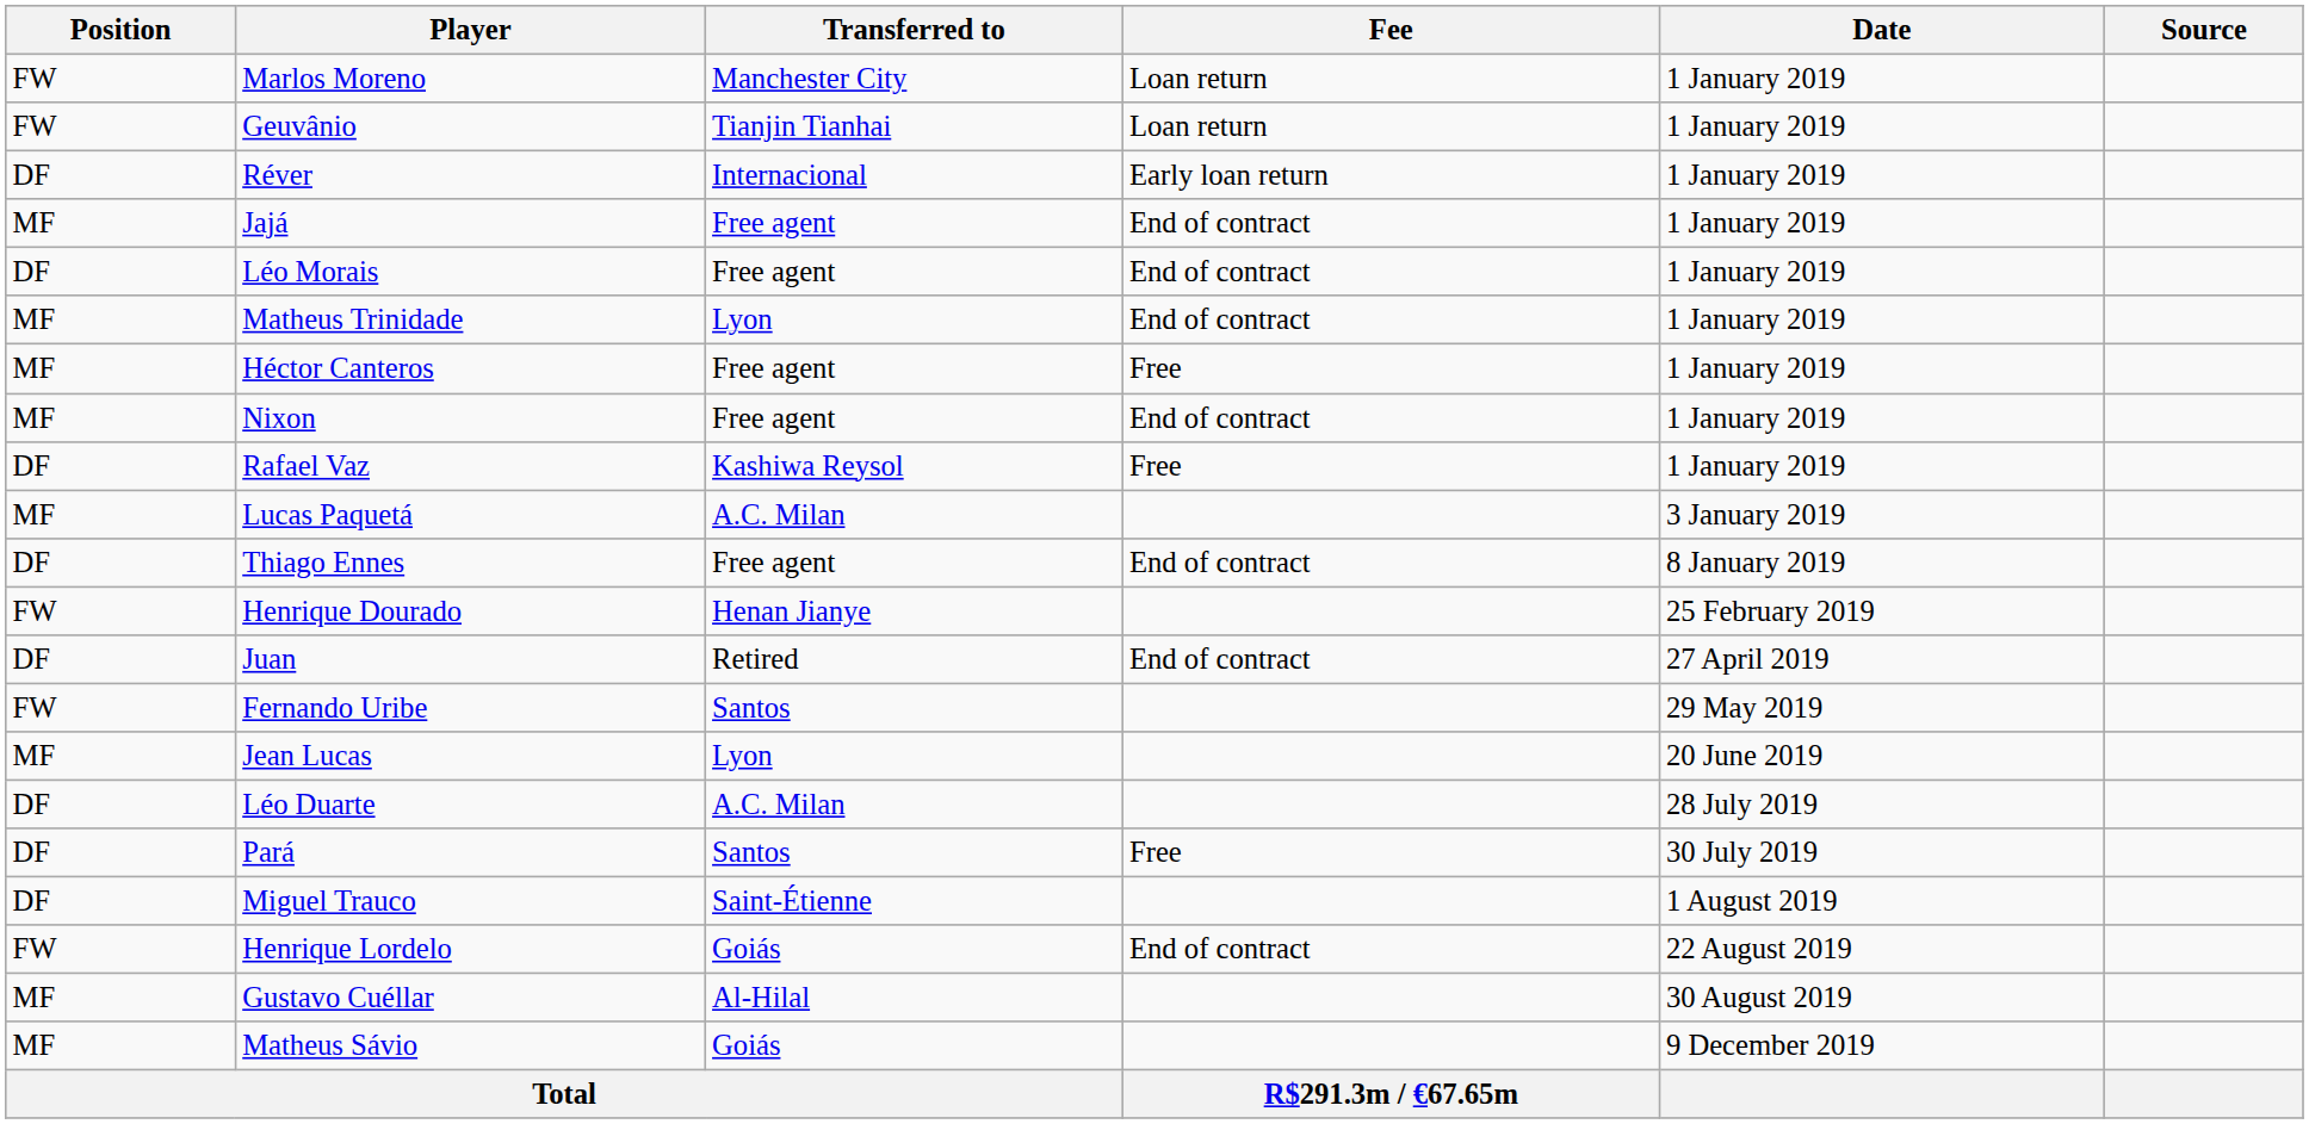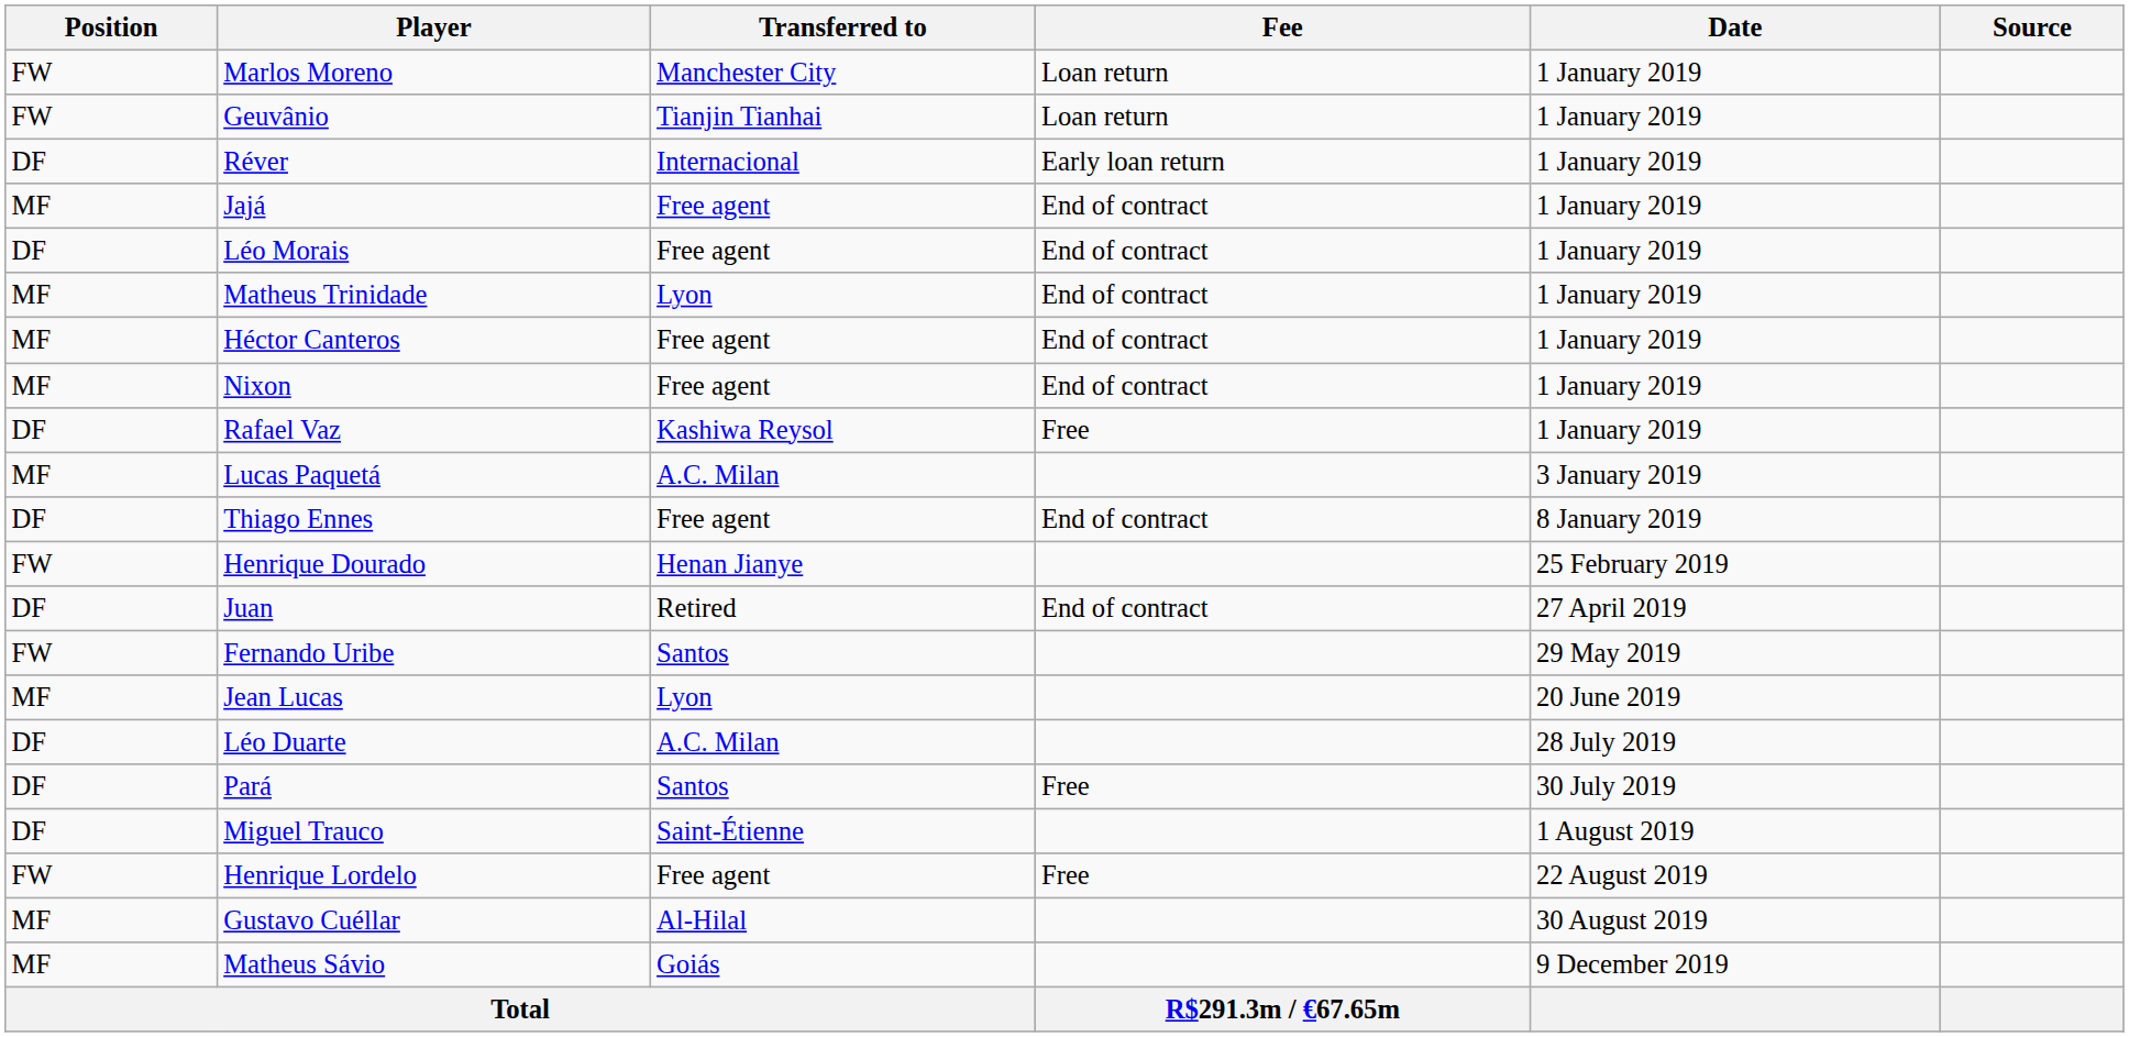 <table class="wikitable" width="60%" style="text-align:center; font-size:95%; text-align:left">
 <tr>
 <th>Position</th>
 <th>Player</th>
 <th>Transferred to</th>
 <th data-sort-type="number">Fee</th>
 <th>Date</th>
 <th>Source</th>
 </tr>
 <tr>
 <td>FW</td>
 <td> <a href='#'>Marlos Moreno</a></td>
 <td> <a href='#'>Manchester City</a></td>
 <td>Loan return</td>
 <td>1 January 2019</td>
 <td align="center"></td>
 </tr>
 <tr>
 <td>FW</td>
 <td> <a href='#'>Geuvânio</a></td>
 <td> <a href='#'>Tianjin Tianhai</a></td>
 <td>Loan return</td>
 <td>1 January 2019</td>
 <td align="center"></td>
 </tr>
 <tr>
 <td>DF</td>
 <td> <a href='#'>Réver</a></td>
 <td> <a href='#'>Internacional</a></td>
 <td>Early loan return</td>
 <td>1 January 2019</td>
 <td align="center"></td>
 </tr>
 <tr>
 <td>MF</td>
 <td> <a href='#'>Jajá</a></td>
 <td><a href='#'>Free agent</a></td>
 <td>End of contract</td>
 <td>1 January 2019</td>
 <td></td>
 </tr>
 <tr>
 <td>DF</td>
 <td> <a href='#'>Léo Morais</a></td>
 <td>Free agent</td>
 <td>End of contract</td>
 <td>1 January 2019</td>
 <td></td>
 </tr>
 <tr>
 <td>MF</td>
 <td> <a href='#'>Matheus Trinidade</a></td>
 <td> <a href='#'>Lyon</a></td>
 <td>End of contract</td>
 <td>1 January 2019</td>
 <td></td>
 </tr>
 <tr>
 <td>MF</td>
 <td> <a href='#'>Héctor Canteros</a></td>
 <td>Free agent</td>
-<td>Free</td>
+<td>End of contract</td>
 <td>1 January 2019</td>
 <td></td>
 </tr>
 <tr>
 <td>MF</td>
 <td> <a href='#'>Nixon</a></td>
 <td>Free agent</td>
 <td>End of contract</td>
 <td>1 January 2019</td>
 <td></td>
 </tr>
 <tr>
 <td>DF</td>
 <td> <a href='#'>Rafael Vaz</a></td>
 <td> <a href='#'>Kashiwa Reysol</a></td>
 <td>Free</td>
 <td>1 January 2019</td>
 <td align="center"></td>
 </tr>
 <tr>
 <td>MF</td>
 <td> <a href='#'>Lucas Paquetá</a></td>
 <td> <a href='#'>A.C. Milan</a></td>
 <td></td>
 <td>3 January 2019</td>
 <td align="center"></td>
 </tr>
 <tr>
 <td>DF</td>
 <td> <a href='#'>Thiago Ennes</a></td>
 <td>Free agent</td>
 <td>End of contract</td>
 <td>8 January 2019</td>
 <td align="center"></td>
 </tr>
 <tr>
 <td>FW</td>
 <td> <a href='#'>Henrique Dourado</a></td>
 <td> <a href='#'>Henan Jianye</a></td>
 <td></td>
 <td>25 February 2019</td>
 <td align="center"></td>
 </tr>
 <tr>
 <td>DF</td>
 <td> <a href='#'>Juan</a></td>
 <td>Retired</td>
 <td>End of contract</td>
 <td>27 April 2019</td>
 <td align="center"></td>
 </tr>
 <tr>
 <td>FW</td>
 <td> <a href='#'>Fernando Uribe</a></td>
 <td> <a href='#'>Santos</a></td>
 <td></td>
 <td>29 May 2019</td>
 <td align="center"></td>
 </tr>
 <tr>
 <td>MF</td>
 <td> <a href='#'>Jean Lucas</a></td>
 <td> <a href='#'>Lyon</a></td>
 <td></td>
 <td>20 June 2019</td>
 <td align="center"></td>
 </tr>
 <tr>
 <td>DF</td>
 <td> <a href='#'>Léo Duarte</a></td>
 <td> <a href='#'>A.C. Milan</a></td>
 <td></td>
 <td>28 July 2019</td>
 <td align="center"></td>
 </tr>
 <tr>
 <td>DF</td>
 <td> <a href='#'>Pará</a></td>
 <td> <a href='#'>Santos</a></td>
 <td>Free</td>
 <td>30 July 2019</td>
 <td align="center"></td>
 </tr>
 <tr>
 <td>DF</td>
 <td> <a href='#'>Miguel Trauco</a></td>
 <td> <a href='#'>Saint-Étienne</a></td>
 <td></td>
 <td>1 August 2019</td>
 <td align="center"></td>
 </tr>
 <tr>
 <td>FW</td>
 <td> <a href='#'>Henrique Lordelo</a></td>
-<td> <a href='#'>Goiás</a></td>
-<td>End of contract</td>
+<td>Free agent</td>
+<td>Free</td>
 <td>22 August 2019</td>
 <td align="center"></td>
 </tr>
 <tr>
 <td>MF</td>
 <td> <a href='#'>Gustavo Cuéllar</a></td>
 <td> <a href='#'>Al-Hilal</a></td>
 <td></td>
 <td>30 August 2019</td>
 <td align="center"></td>
 </tr>
 <tr>
 <td>MF</td>
 <td> <a href='#'>Matheus Sávio</a></td>
 <td> <a href='#'>Goiás</a></td>
 <td></td>
 <td>9 December 2019</td>
 <td align="center"></td>
 </tr>
 <tr>
 <th colspan="3">Total</th>
 <th><a href='#'>R$</a>291.3m / <a href='#'>€</a>67.65m</th>
 <th></th>
 <th></th>
 </tr>
 </table>
